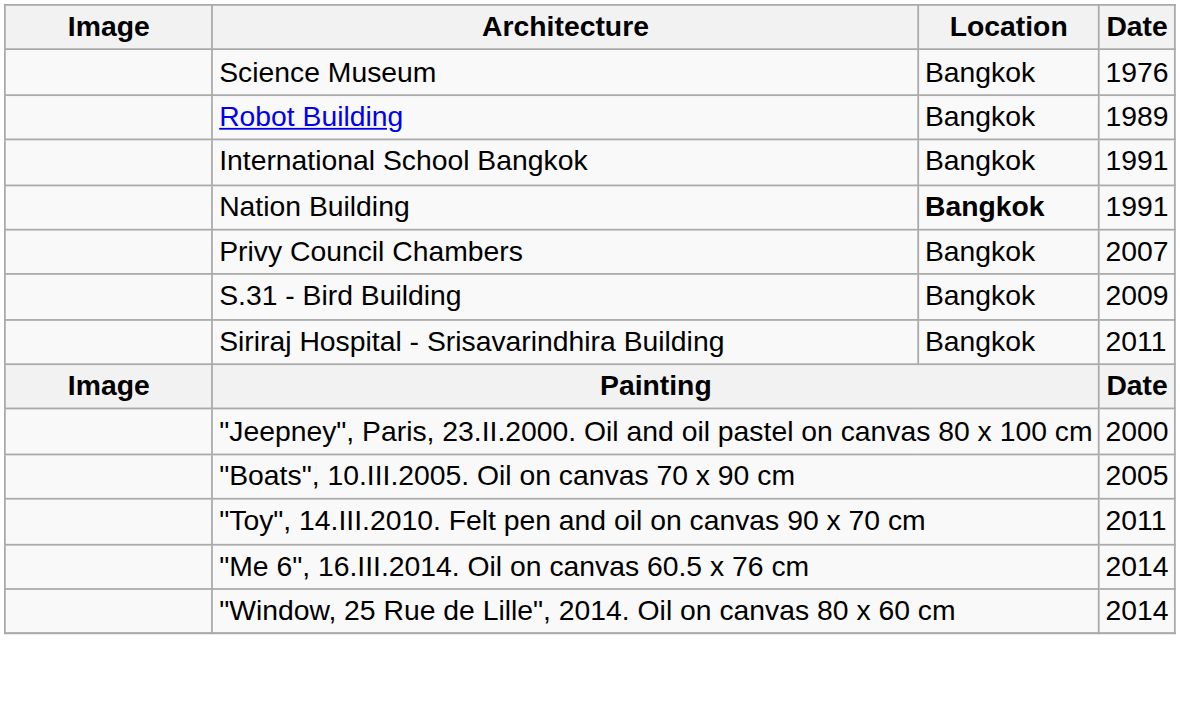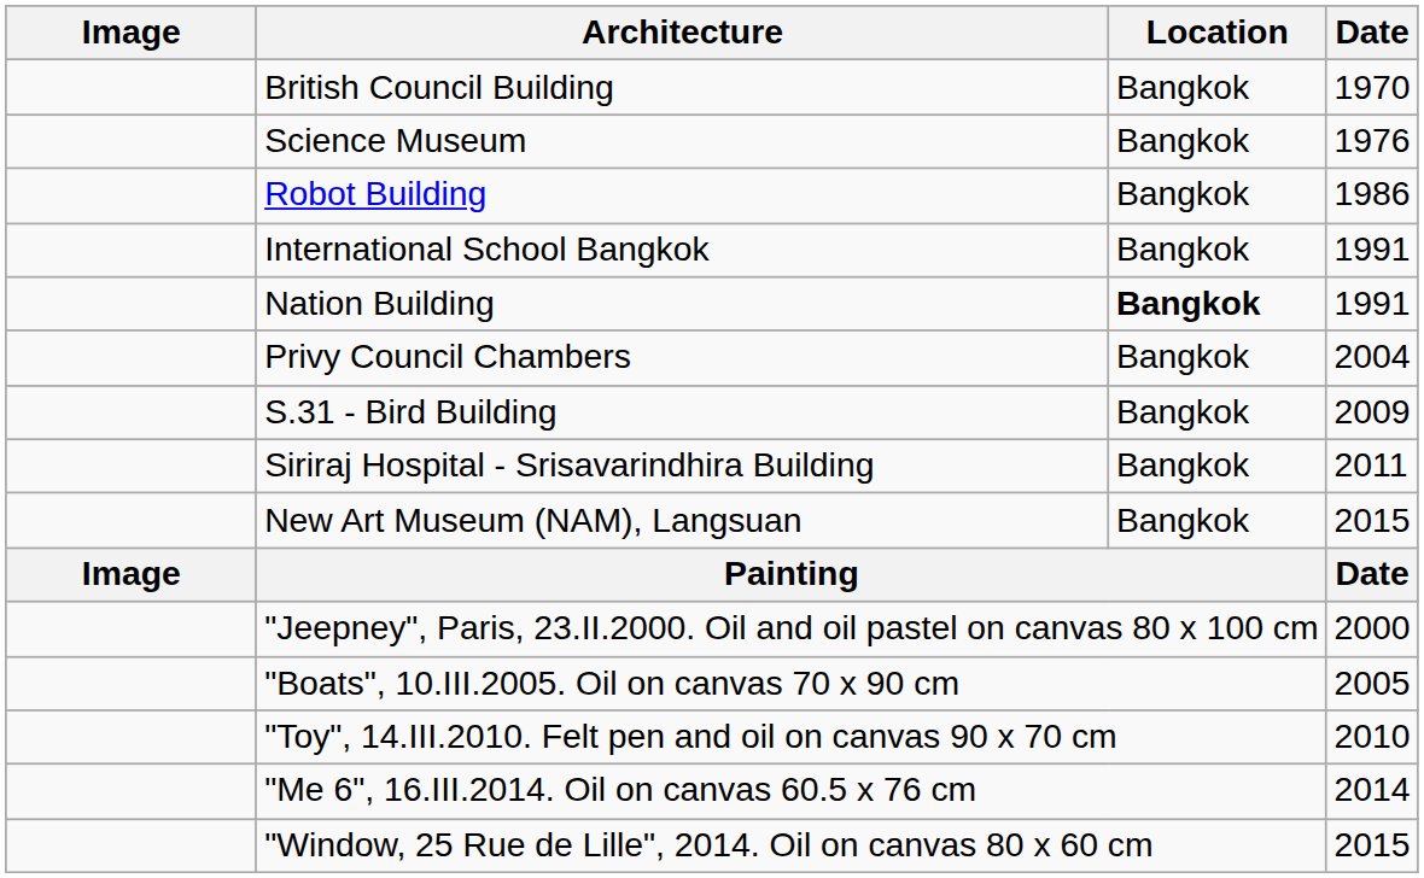 <table class="wikitable">
 <tr>
 <th style="width: 110px;">Image</th>
 <th>Architecture</th>
 <th>Location</th>
 <th>Date</th>
+</tr>
+<tr>
+<td></td>
+<td>British Council Building</td>
+<td>Bangkok</td>
+<td>1970</td>
 </tr>
 <tr>
 <td></td>
 <td>Science Museum</td>
 <td>Bangkok</td>
 <td>1976</td>
 </tr>
 <tr>
 <td></td>
 <td><a href='#'>Robot Building</a></td>
 <td>Bangkok</td>
-<td>1989</td>
+<td>1986</td>
 </tr>
 <tr>
 <td></td>
 <td>International School Bangkok</td>
 <td>Bangkok</td>
 <td>1991</td>
 </tr>
 <tr>
 <td></td>
 <td>Nation Building</td>
 <td><strong>Bangkok</strong></td>
 <td>1991</td>
 </tr>
 <tr>
 <td></td>
 <td>Privy Council Chambers</td>
 <td>Bangkok</td>
-<td>2007</td>
+<td>2004</td>
 </tr>
 <tr>
 <td></td>
 <td>S.31 - Bird Building</td>
 <td>Bangkok</td>
 <td>2009</td>
 </tr>
 <tr>
 <td> </td>
 <td>Siriraj Hospital - Srisavarindhira Building</td>
 <td>Bangkok</td>
 <td>2011</td>
+</tr>
+<tr>
+<td></td>
+<td>New Art Museum (NAM), Langsuan</td>
+<td>Bangkok</td>
+<td>2015</td>
 </tr>
 <tr>
 <th>Image</th>
 <th colspan=2>Painting</th>
 <th>Date</th>
 </tr>
 <tr>
 <td></td>
 <td colspan=2>"Jeepney", Paris, 23.II.2000. Oil and oil pastel on canvas 80 x 100 cm</td>
 <td>2000</td>
 </tr>
 <tr>
 <td></td>
 <td colspan=2>"Boats", 10.III.2005. Oil on canvas 70 x 90 cm</td>
 <td>2005</td>
 </tr>
 <tr>
 <td></td>
 <td colspan=2>"Toy", 14.III.2010. Felt pen and oil on canvas 90 x 70 cm</td>
-<td>2011</td>
+<td>2010</td>
 </tr>
 <tr>
 <td></td>
 <td colspan=2>"Me 6", 16.III.2014. Oil on canvas 60.5 x 76 cm</td>
 <td>2014</td>
 </tr>
 <tr>
 <td></td>
 <td colspan=2>"Window, 25 Rue de Lille", 2014. Oil on canvas 80 x 60 cm</td>
-<td>2014</td>
+<td>2015</td>
 </tr>
 <tr>
 </tr>
 </table>
